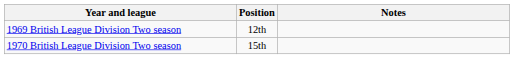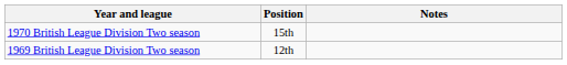 <table class="wikitable">
 <tr>
 <th width=350>Year and league</th>
 <th width=50>Position</th>
 <th width=350>Notes</th>
 </tr>
 <tr align=center>
+<td align="left"><a href='#'>1970 British League Division Two season</a></td>
+<td>15th</td>
+<td></td>
+</tr>
+<tr align=center>
 <td align="left"><a href='#'>1969 British League Division Two season</a></td>
 <td>12th</td>
 <td></td>
 </tr>
-<tr align=center>
-<td align="left"><a href='#'>1970 British League Division Two season</a></td>
-<td>15th</td>
-<td></td>
-</tr>
 </table>
